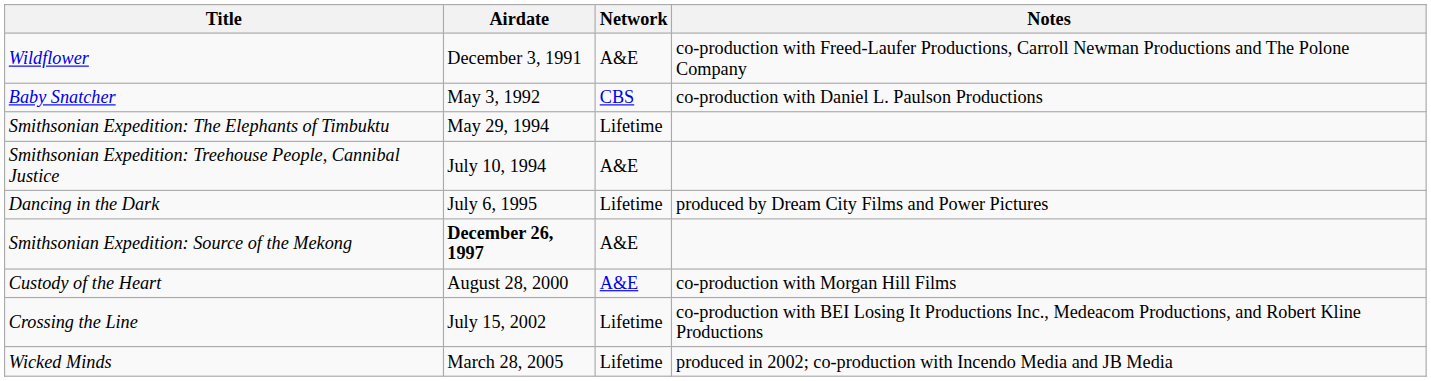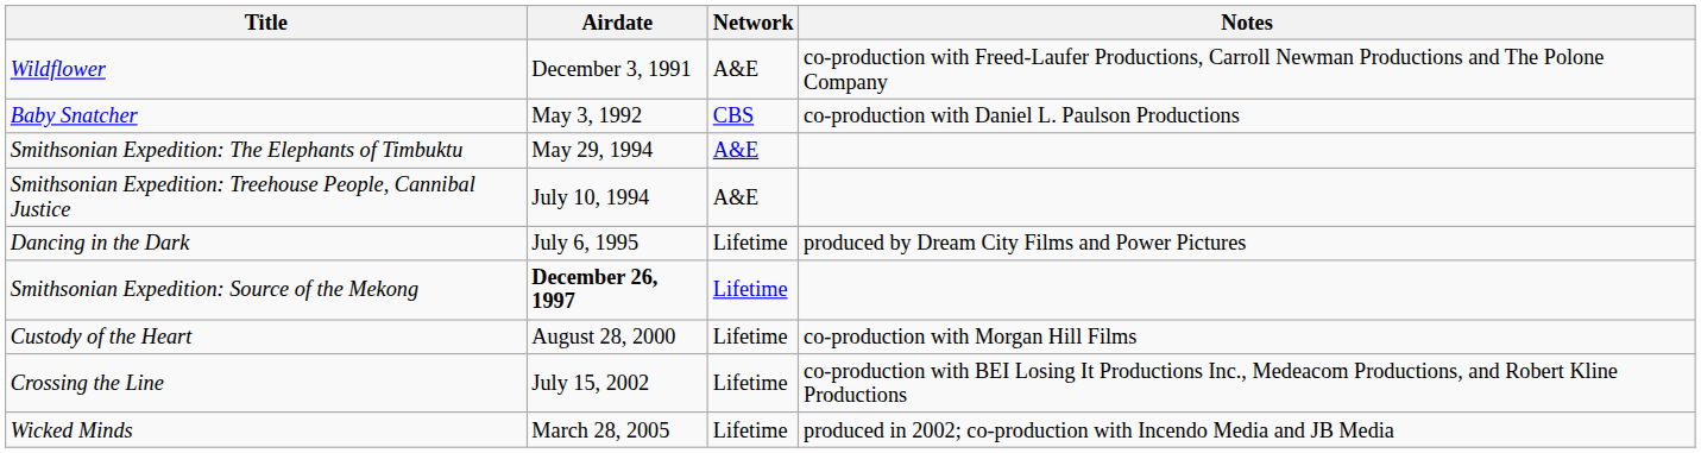 <table class="wikitable sortable">
 <tr>
 <th>Title</th>
 <th>Airdate</th>
 <th>Network</th>
 <th>Notes</th>
 </tr>
 <tr>
 <td><em><a href='#'>Wildflower</a></em></td>
 <td>December 3, 1991</td>
 <td>A&E</td>
 <td>co-production with Freed-Laufer Productions, Carroll Newman Productions and The Polone Company</td>
 </tr>
 <tr>
 <td><em><a href='#'>Baby Snatcher</a></em></td>
 <td>May 3, 1992</td>
 <td><a href='#'>CBS</a></td>
 <td>co-production with Daniel L. Paulson Productions</td>
 </tr>
 <tr>
 <td><em>Smithsonian Expedition: The Elephants of Timbuktu</em></td>
 <td>May 29, 1994</td>
-<td>Lifetime</td>
+<td><a href='#'>A&E</a></td>
 <td></td>
 </tr>
 <tr>
 <td><em>Smithsonian Expedition: Treehouse People, Cannibal Justice</em></td>
 <td>July 10, 1994</td>
 <td>A&E</td>
 <td></td>
 </tr>
 <tr>
 <td><em>Dancing in the Dark</em></td>
 <td>July 6, 1995</td>
 <td>Lifetime</td>
 <td>produced by Dream City Films and Power Pictures</td>
 </tr>
 <tr>
 <td><em>Smithsonian Expedition: Source of the Mekong</em></td>
 <td><strong>December 26, 1997</strong></td>
-<td>A&E</td>
+<td><a href='#'>Lifetime</a></td>
 <td></td>
 </tr>
 <tr>
 <td><em>Custody of the Heart</em></td>
 <td>August 28, 2000</td>
-<td><a href='#'>A&E</a></td>
+<td>Lifetime</td>
 <td>co-production with Morgan Hill Films</td>
 </tr>
 <tr>
 <td><em>Crossing the Line</em></td>
 <td>July 15, 2002</td>
 <td>Lifetime</td>
 <td>co-production with BEI Losing It Productions Inc., Medeacom Productions, and Robert Kline Productions</td>
 </tr>
 <tr>
 <td><em>Wicked Minds</em></td>
 <td>March 28, 2005</td>
 <td>Lifetime</td>
 <td>produced in 2002; co-production with Incendo Media and JB Media</td>
 </tr>
 </table>
